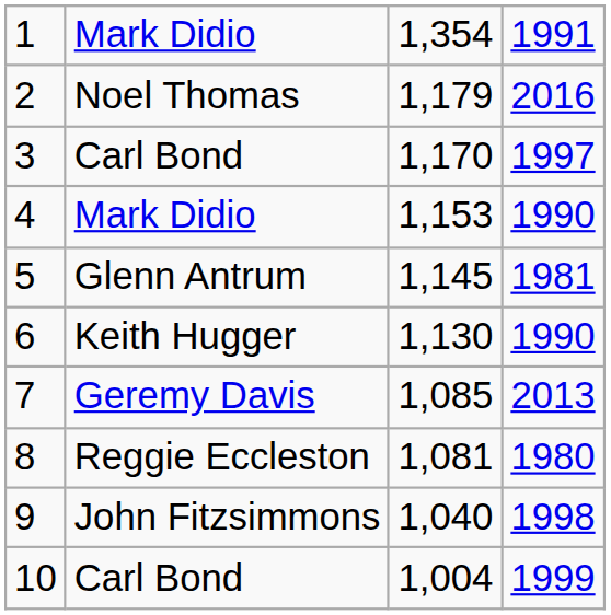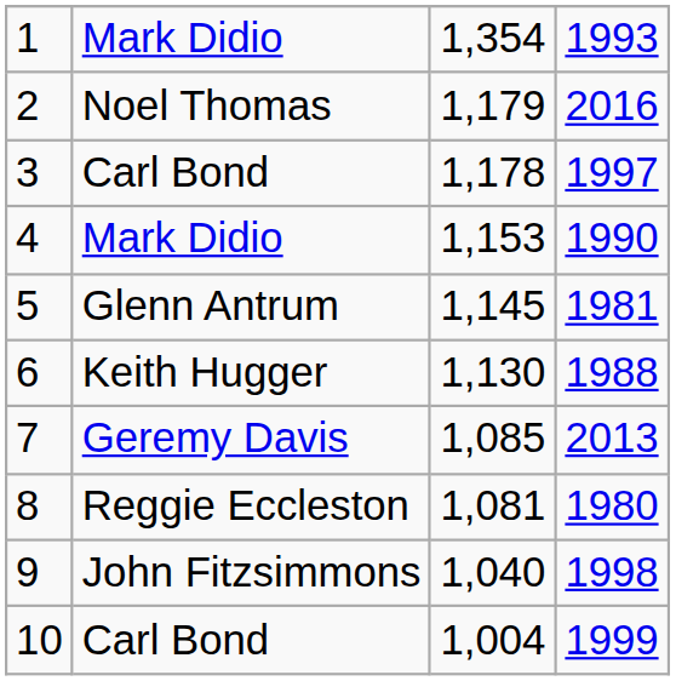 <table class="wikitable">
 <tr>
 </tr>
 <tr>
 <td>1</td>
 <td><a href='#'>Mark Didio</a></td>
 <td>1,354</td>
-<td><a href='#'>1991</a></td>
+<td><a href='#'>1993</a></td>
 </tr>
 <tr>
 <td>2</td>
 <td>Noel Thomas</td>
 <td>1,179</td>
 <td><a href='#'>2016</a></td>
 </tr>
 <tr>
 <td>3</td>
 <td>Carl Bond</td>
-<td>1,170</td>
+<td>1,178</td>
 <td><a href='#'>1997</a></td>
 </tr>
 <tr>
 <td>4</td>
 <td><a href='#'>Mark Didio</a></td>
 <td>1,153</td>
 <td><a href='#'>1990</a></td>
 </tr>
 <tr>
 <td>5</td>
 <td>Glenn Antrum</td>
 <td>1,145</td>
 <td><a href='#'>1981</a></td>
 </tr>
 <tr>
 <td>6</td>
 <td>Keith Hugger</td>
 <td>1,130</td>
-<td><a href='#'>1990</a></td>
+<td><a href='#'>1988</a></td>
 </tr>
 <tr>
 <td>7</td>
 <td><a href='#'>Geremy Davis</a></td>
 <td>1,085</td>
 <td><a href='#'>2013</a></td>
 </tr>
 <tr>
 <td>8</td>
 <td>Reggie Eccleston</td>
 <td>1,081</td>
 <td><a href='#'>1980</a></td>
 </tr>
 <tr>
 <td>9</td>
 <td>John Fitzsimmons</td>
 <td>1,040</td>
 <td><a href='#'>1998</a></td>
 </tr>
 <tr>
 <td>10</td>
 <td>Carl Bond</td>
 <td>1,004</td>
 <td><a href='#'>1999</a></td>
 </tr>
 </table>
